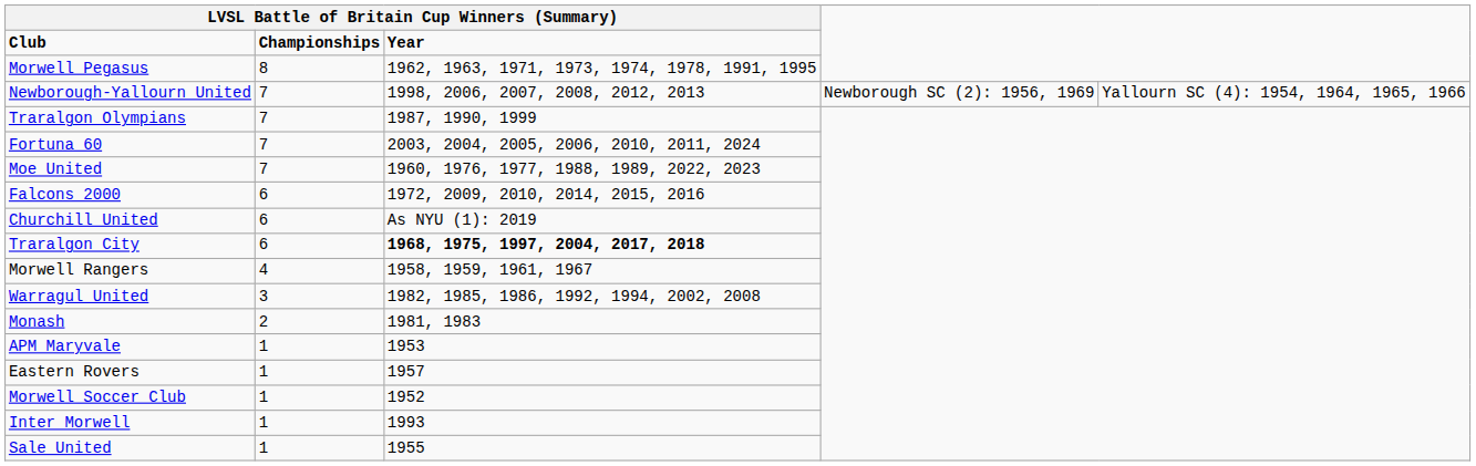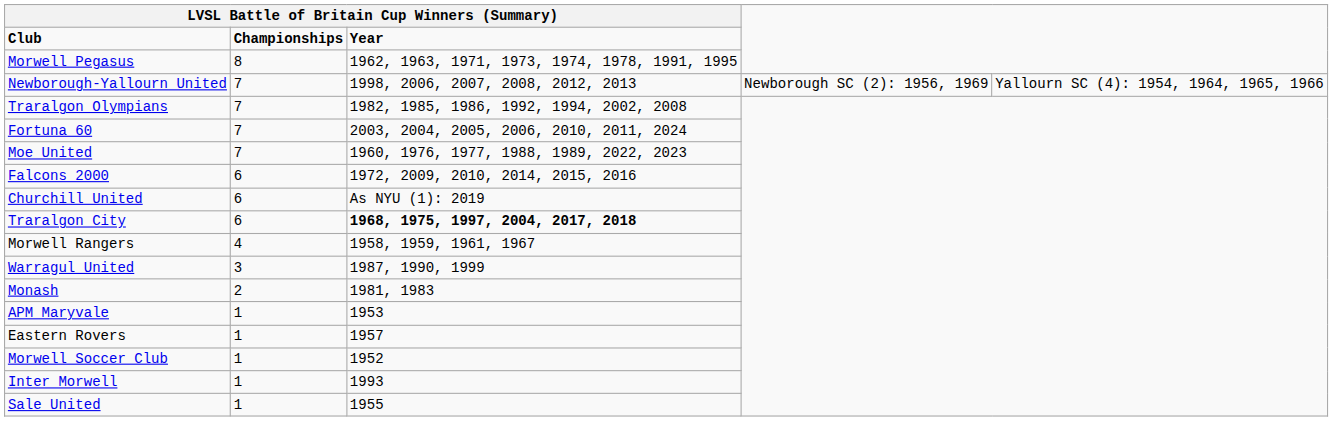 <table class="wikitable mw-collapsible mw-collapsed">
 <tr>
 <th colspan="3">LVSL Battle of Britain Cup Winners (Summary)</th>
 </tr>
 <tr>
 <td><strong>Club</strong></td>
 <td><strong>Championships</strong></td>
 <td><strong>Year</strong></td>
 </tr>
 <tr>
 <td><a href='#'>Morwell Pegasus</a></td>
 <td>8</td>
 <td>1962, 1963, 1971, 1973, 1974, 1978, 1991, 1995</td>
 </tr>
 <tr>
 <td><a href='#'>Newborough-Yallourn United</a></td>
 <td>7</td>
 <td>1998, 2006, 2007, 2008, 2012, 2013</td>
 <td>Newborough SC (2): 1956, 1969</td>
 <td>Yallourn SC (4): 1954, 1964, 1965, 1966</td>
 </tr>
 <tr>
 <td><a href='#'>Traralgon Olympians</a></td>
 <td>7</td>
-<td>1987, 1990, 1999</td>
+<td>1982, 1985, 1986, 1992, 1994, 2002, 2008</td>
 </tr>
 <tr>
 <td><a href='#'>Fortuna 60</a></td>
 <td>7</td>
 <td>2003, 2004, 2005, 2006, 2010, 2011, 2024</td>
 </tr>
 <tr>
 <td><a href='#'>Moe United</a></td>
 <td>7</td>
 <td>1960, 1976, 1977, 1988, 1989, 2022, 2023</td>
 </tr>
 <tr>
 <td><a href='#'>Falcons 2000</a></td>
 <td>6</td>
 <td>1972, 2009, 2010, 2014, 2015, 2016</td>
 </tr>
 <tr>
 <td><a href='#'>Churchill United</a></td>
 <td>6</td>
 <td>As NYU (1): 2019</td>
 </tr>
 <tr>
 <td><a href='#'>Traralgon City</a></td>
 <td>6</td>
 <td><strong>1968, 1975, 1997, 2004, 2017, 2018</strong></td>
 </tr>
 <tr>
 <td>Morwell Rangers</td>
 <td>4</td>
 <td>1958, 1959, 1961, 1967</td>
 </tr>
 <tr>
 <td><a href='#'>Warragul United</a></td>
 <td>3</td>
-<td>1982, 1985, 1986, 1992, 1994, 2002, 2008</td>
+<td>1987, 1990, 1999</td>
 </tr>
 <tr>
 <td><a href='#'>Monash</a></td>
 <td>2</td>
 <td>1981, 1983</td>
 </tr>
 <tr>
 <td><a href='#'>APM Maryvale</a></td>
 <td>1</td>
 <td>1953</td>
 </tr>
 <tr>
 <td>Eastern Rovers</td>
 <td>1</td>
 <td>1957</td>
 </tr>
 <tr>
 <td><a href='#'>Morwell Soccer Club</a></td>
 <td>1</td>
 <td>1952</td>
 </tr>
 <tr>
 <td><a href='#'>Inter Morwell</a></td>
 <td>1</td>
 <td>1993</td>
 </tr>
 <tr>
 <td><a href='#'>Sale United</a></td>
 <td>1</td>
 <td>1955</td>
 </tr>
 </table>
